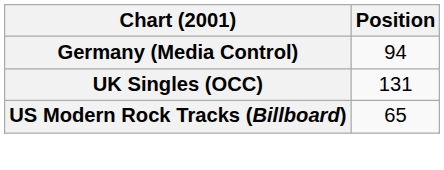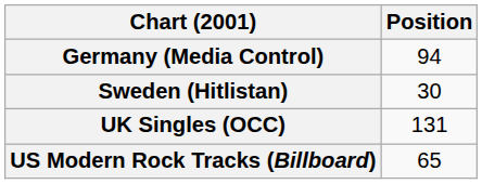 <table class="wikitable sortable plainrowheaders" style="text-align:center">
 <tr>
 <th scope="col">Chart (2001)</th>
 <th scope="col">Position</th>
 </tr>
 <tr>
 <th scope="row">Germany (Media Control)</th>
 <td>94</td>
 </tr>
 <tr>
+<th scope="row">Sweden (Hitlistan)</th>
+<td>30</td>
+</tr>
+<tr>
 <th scope="row">UK Singles (OCC)</th>
 <td>131</td>
 </tr>
 <tr>
 <th scope="row">US Modern Rock Tracks (<em>Billboard</em>)</th>
 <td>65</td>
 </tr>
 </table>
